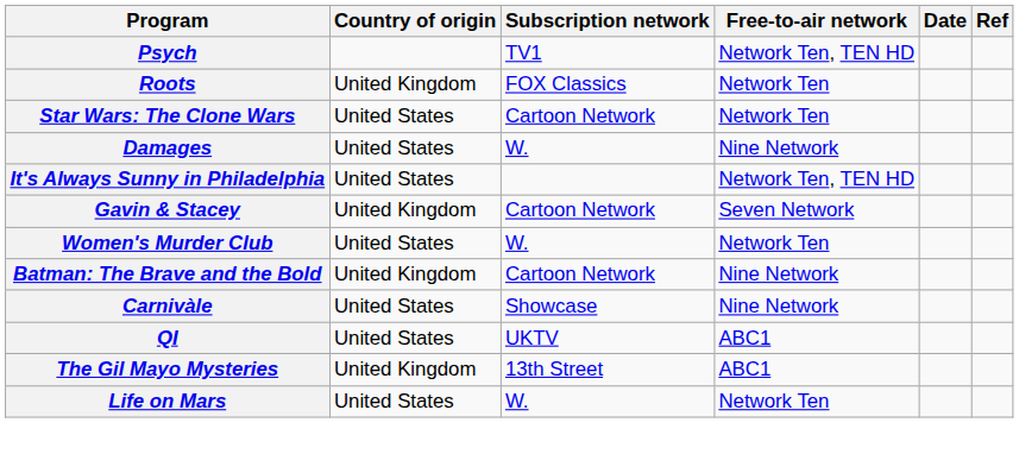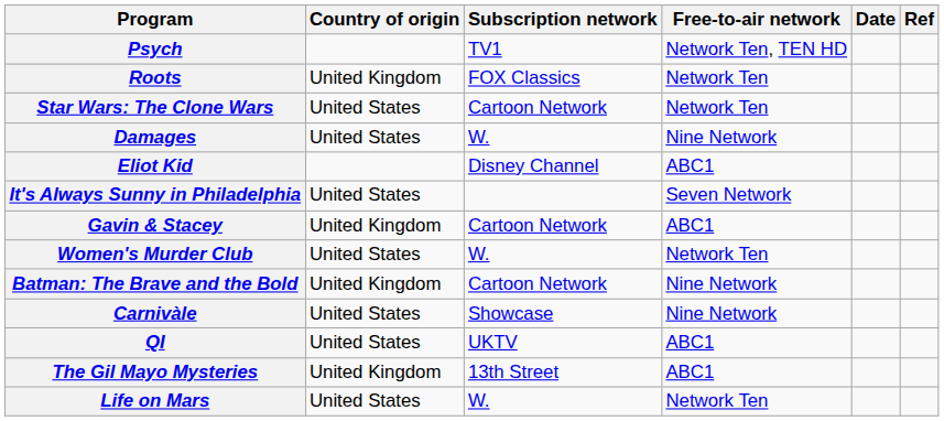 <table class="wikitable plainrowheaders sortable">
 <tr>
 <th scope="col">Program</th>
 <th scope="col">Country of origin</th>
 <th scope="col">Subscription network</th>
 <th scope="col">Free-to-air network</th>
 <th scope="col">Date</th>
 <th scope="col" class="unsortable">Ref</th>
 </tr>
 <tr>
 <th scope="row"><em><a href='#'>Psych</a></em></th>
 <td></td>
 <td><a href='#'>TV1</a></td>
 <td><a href='#'>Network Ten</a>, <a href='#'>TEN HD</a></td>
 <td align=center></td>
 <td align=center></td>
 </tr>
 <tr>
 <th scope="row"><em><a href='#'>Roots</a></em></th>
 <td>United Kingdom</td>
 <td><a href='#'>FOX Classics</a></td>
 <td><a href='#'>Network Ten</a></td>
 <td align=center></td>
 <td align=center></td>
 </tr>
 <tr>
 <th scope="row"><em><a href='#'>Star Wars: The Clone Wars</a></em></th>
 <td>United States</td>
 <td><a href='#'>Cartoon Network</a></td>
 <td><a href='#'>Network Ten</a></td>
 <td align=center></td>
 <td align=center></td>
 </tr>
 <tr>
 <th scope="row"><em><a href='#'>Damages</a></em></th>
 <td>United States</td>
 <td><a href='#'>W.</a></td>
 <td><a href='#'>Nine Network</a></td>
 <td align=center></td>
 <td align=center></td>
 </tr>
 <tr>
+<th scope="row"><em><a href='#'>Eliot Kid</a></em></th>
+<td></td>
+<td><a href='#'>Disney Channel</a></td>
+<td><a href='#'>ABC1</a></td>
+<td align=center></td>
+<td align=center></td>
+</tr>
+<tr>
 <th scope="row"><em><a href='#'>It's Always Sunny in Philadelphia</a></em></th>
 <td>United States</td>
 <td></td>
-<td><a href='#'>Network Ten</a>, <a href='#'>TEN HD</a></td>
+<td><a href='#'>Seven Network</a></td>
 <td align=center></td>
 <td align=center></td>
 </tr>
 <tr>
 <th scope="row"><em><a href='#'>Gavin & Stacey</a></em></th>
 <td>United Kingdom</td>
 <td><a href='#'>Cartoon Network</a></td>
-<td><a href='#'>Seven Network</a></td>
+<td><a href='#'>ABC1</a></td>
 <td align=center></td>
 <td align=center></td>
 </tr>
 <tr>
 <th scope="row"><em><a href='#'>Women's Murder Club</a></em></th>
 <td>United States</td>
 <td><a href='#'>W.</a></td>
 <td><a href='#'>Network Ten</a></td>
 <td align=center></td>
 <td align=center></td>
 </tr>
 <tr>
 <th scope="row"><em><a href='#'>Batman: The Brave and the Bold</a></em></th>
 <td>United Kingdom</td>
 <td><a href='#'>Cartoon Network</a></td>
 <td><a href='#'>Nine Network</a></td>
 <td align=center></td>
 <td align=center></td>
 </tr>
 <tr>
 <th scope="row"><em><a href='#'>Carnivàle</a></em></th>
 <td>United States</td>
 <td><a href='#'>Showcase</a></td>
 <td><a href='#'>Nine Network</a></td>
 <td align=center></td>
 <td align=center></td>
 </tr>
 <tr>
 <th scope="row"><em><a href='#'>QI</a></em></th>
 <td>United States</td>
 <td><a href='#'>UKTV</a></td>
 <td><a href='#'>ABC1</a></td>
 <td align=center></td>
 <td align=center></td>
 </tr>
 <tr>
 <th scope="row"><em><a href='#'>The Gil Mayo Mysteries</a></em></th>
 <td>United Kingdom</td>
 <td><a href='#'>13th Street</a></td>
 <td><a href='#'>ABC1</a></td>
 <td align=center></td>
 <td align=center></td>
 </tr>
 <tr>
 <th scope="row"><em><a href='#'>Life on Mars</a></em></th>
 <td>United States</td>
 <td><a href='#'>W.</a></td>
 <td><a href='#'>Network Ten</a></td>
 <td align=center></td>
 <td align=center></td>
 </tr>
 </table>
